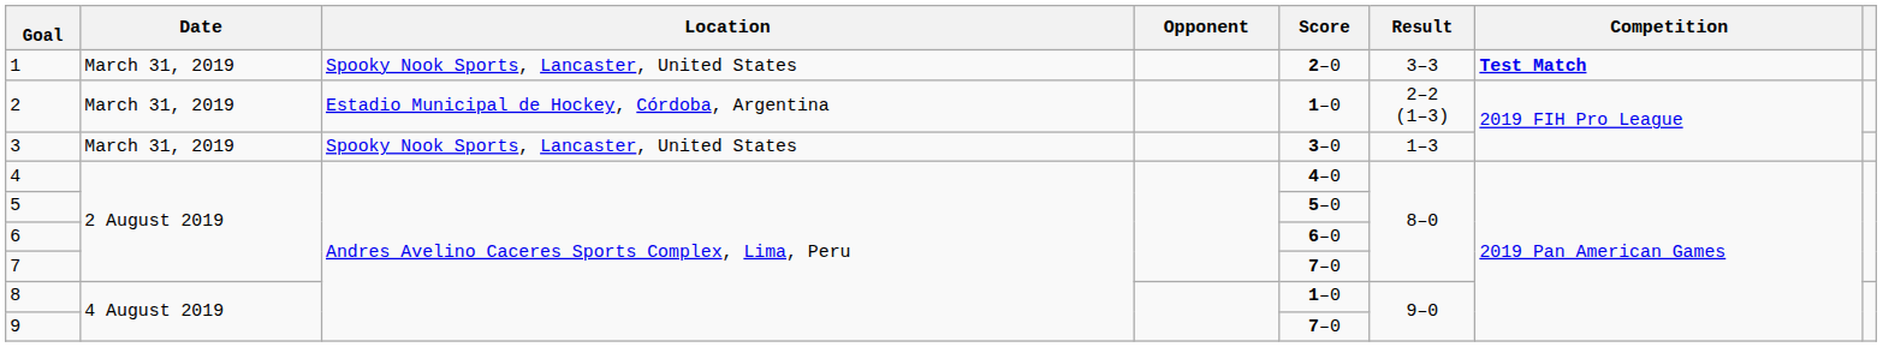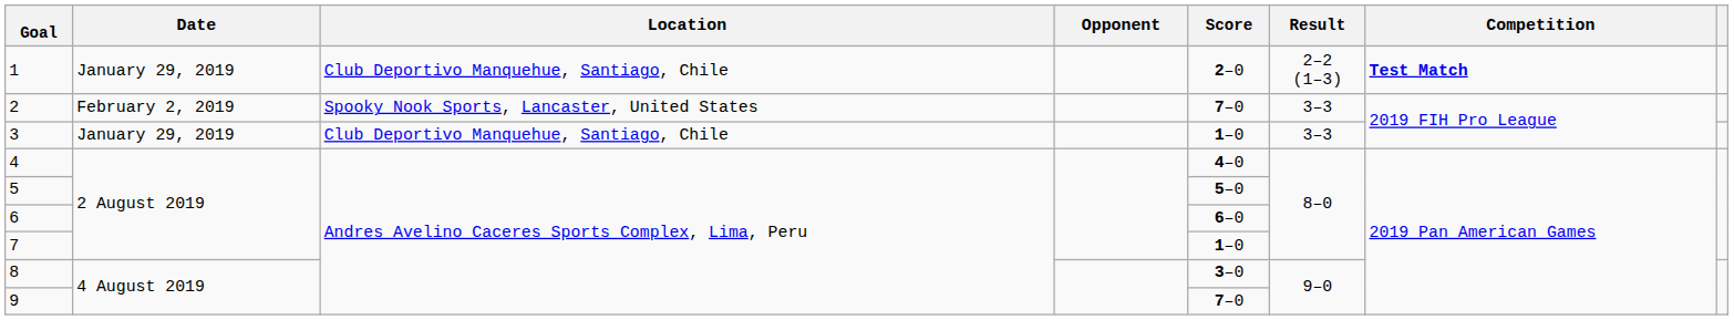 <table class="wikitable sortable" style="font-size:90%" width=97%>
 <tr>
 <th style="font-size:95%;" data-sort-type=number><br>Goal</th>
 <th align=center>Date</th>
 <th>Location</th>
 <th width=90>Opponent</th>
 <th data-sort-type="number" style="font-size:95%">Score</th>
 <th data-sort-type="number" style="font-size:95%">Result</th>
 <th>Competition</th>
 <th></th>
 </tr>
 <tr>
 <td>1</td>
-<td>March 31, 2019</td>
-<td><a href='#'>Spooky Nook Sports</a>, <a href='#'>Lancaster</a>, United States</td>
+<td>January 29, 2019</td>
+<td><a href='#'>Club Deportivo Manquehue</a>, <a href='#'>Santiago</a>, Chile</td>
 <td></td>
 <td align="center"><strong>2</strong>–0</td>
-<td align="center">3–3</td>
+<td align="center">2–2<br>(1–3)</td>
 <td><strong><a href='#'>Test Match</a></strong></td>
 <td></td>
 </tr>
 <tr>
 <td>2</td>
-<td>March 31, 2019</td>
-<td><a href='#'>Estadio Municipal de Hockey</a>, <a href='#'>Córdoba</a>, Argentina</td>
+<td>February 2, 2019</td>
+<td><a href='#'>Spooky Nook Sports</a>, <a href='#'>Lancaster</a>, United States</td>
 <td></td>
-<td align="center"><strong>1</strong>–0</td>
-<td align="center">2–2<br>(1–3)</td>
+<td align="center"><strong>7</strong>–0</td>
+<td align="center">3–3</td>
 <td rowspan=2><a href='#'>2019 FIH Pro League</a></td>
 <td></td>
 </tr>
 <tr>
 <td>3</td>
-<td>March 31, 2019</td>
-<td><a href='#'>Spooky Nook Sports</a>, <a href='#'>Lancaster</a>, United States</td>
+<td>January 29, 2019</td>
+<td><a href='#'>Club Deportivo Manquehue</a>, <a href='#'>Santiago</a>, Chile</td>
 <td></td>
-<td align="center"><strong>3</strong>–0</td>
-<td align="center">1–3</td>
+<td align="center"><strong>1</strong>–0</td>
+<td align="center">3–3</td>
 <td></td>
 </tr>
 <tr>
 <td>4</td>
 <td rowspan=4>2 August 2019</td>
 <td rowspan=6><a href='#'>Andres Avelino Caceres Sports Complex</a>, <a href='#'>Lima</a>, Peru</td>
 <td rowspan=4></td>
 <td align="center"><strong>4</strong>–0</td>
 <td rowspan=4; align="center">8–0</td>
 <td rowspan=6><a href='#'>2019 Pan American Games</a></td>
 <td rowspan=4></td>
 </tr>
 <tr>
 <td>5</td>
 <td align="center"><strong>5</strong>–0</td>
 </tr>
 <tr>
 <td>6</td>
 <td align="center"><strong>6</strong>–0</td>
 </tr>
 <tr>
 <td>7</td>
-<td align="center"><strong>7</strong>–0</td>
+<td align="center"><strong>1</strong>–0</td>
 </tr>
 <tr>
 <td>8</td>
 <td rowspan=2>4 August 2019</td>
 <td rowspan=2></td>
-<td align="center"><strong>1</strong>–0</td>
+<td align="center"><strong>3</strong>–0</td>
 <td rowspan=2; align="center">9–0</td>
 <td rowspan=2></td>
 </tr>
 <tr>
 <td>9</td>
 <td align="center"><strong>7</strong>–0</td>
 </tr>
 </table>
